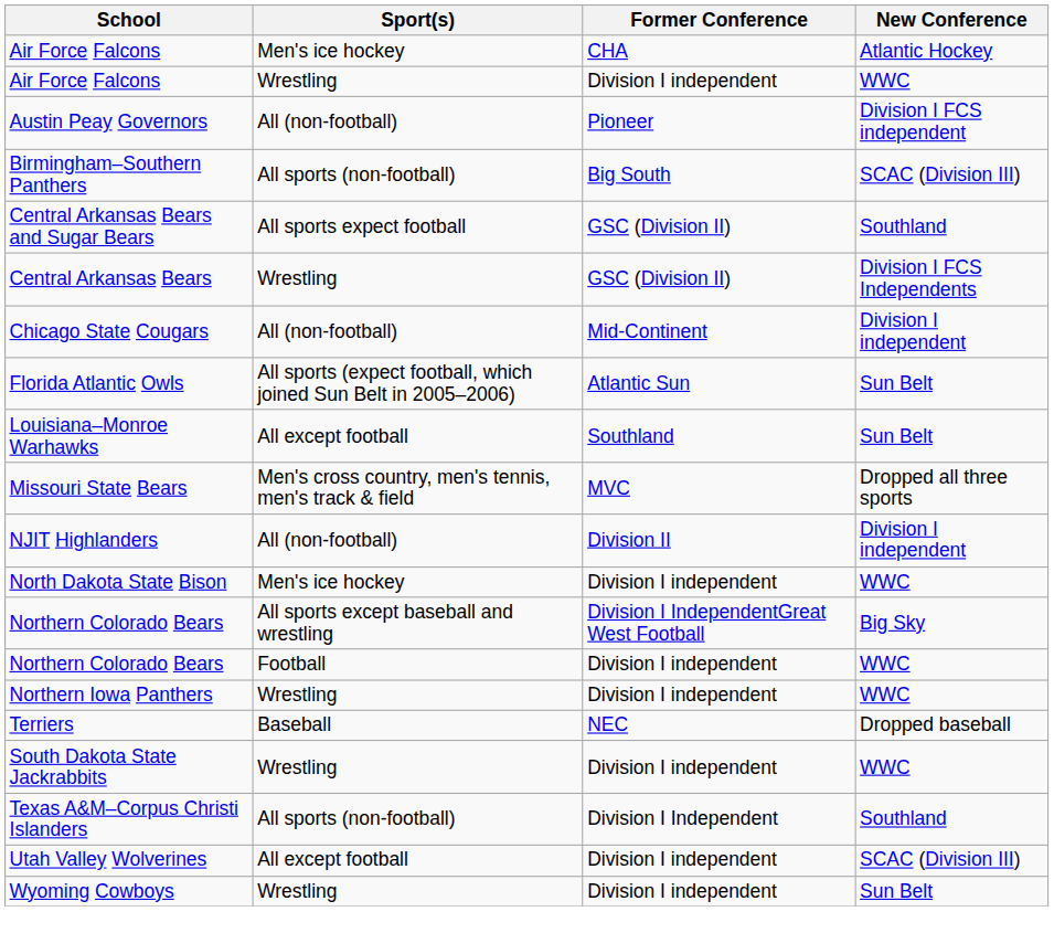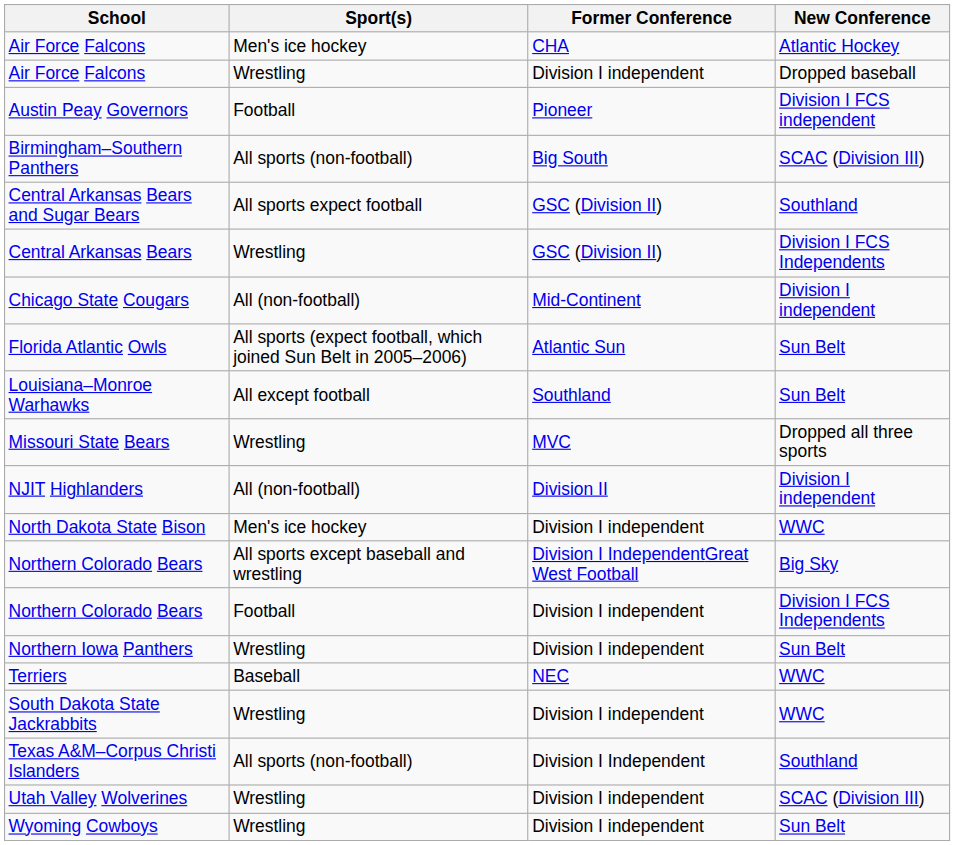 <table class="wikitable sortable">
 <tr>
 <th>School</th>
 <th>Sport(s)</th>
 <th>Former Conference</th>
 <th>New Conference</th>
 </tr>
 <tr>
 <td><a href='#'>Air Force</a> <a href='#'>Falcons</a></td>
 <td>Men's ice hockey</td>
 <td><a href='#'>CHA</a></td>
 <td><a href='#'>Atlantic Hockey</a></td>
 </tr>
 <tr>
 <td><a href='#'>Air Force</a> <a href='#'>Falcons</a></td>
 <td>Wrestling</td>
 <td>Division I independent</td>
-<td><a href='#'>WWC</a></td>
+<td>Dropped baseball</td>
 </tr>
 <tr>
 <td><a href='#'>Austin Peay</a> <a href='#'>Governors</a></td>
-<td>All (non-football)</td>
+<td>Football</td>
 <td><a href='#'>Pioneer</a></td>
 <td><a href='#'>Division I FCS independent</a></td>
 </tr>
 <tr>
 <td><a href='#'>Birmingham–Southern</a> <a href='#'>Panthers</a></td>
 <td>All sports (non-football)</td>
 <td><a href='#'>Big South</a></td>
 <td><a href='#'>SCAC</a> (<a href='#'>Division III</a>)</td>
 </tr>
 <tr>
 <td><a href='#'>Central Arkansas</a> <a href='#'>Bears and Sugar Bears</a></td>
 <td>All sports expect football</td>
 <td><a href='#'>GSC</a> (<a href='#'>Division II</a>)</td>
 <td><a href='#'>Southland</a></td>
 </tr>
 <tr>
 <td><a href='#'>Central Arkansas</a> <a href='#'>Bears</a></td>
 <td>Wrestling</td>
 <td><a href='#'>GSC</a> (<a href='#'>Division II</a>)</td>
 <td><a href='#'>Division I FCS Independents</a></td>
 </tr>
 <tr>
 <td><a href='#'>Chicago State</a> <a href='#'>Cougars</a></td>
 <td>All (non-football)</td>
 <td><a href='#'>Mid-Continent</a></td>
 <td><a href='#'>Division I independent</a></td>
 </tr>
 <tr>
 <td><a href='#'>Florida Atlantic</a> <a href='#'>Owls</a></td>
 <td>All sports (expect football, which joined Sun Belt in 2005–2006)</td>
 <td><a href='#'>Atlantic Sun</a></td>
 <td><a href='#'>Sun Belt</a></td>
 </tr>
 <tr>
 <td><a href='#'>Louisiana–Monroe</a> <a href='#'>Warhawks</a></td>
 <td>All except football</td>
 <td><a href='#'>Southland</a></td>
 <td><a href='#'>Sun Belt</a></td>
 </tr>
 <tr>
 <td><a href='#'>Missouri State</a> <a href='#'>Bears</a></td>
-<td>Men's cross country, men's tennis, men's track & field</td>
+<td>Wrestling</td>
 <td><a href='#'>MVC</a></td>
 <td>Dropped all three sports</td>
 </tr>
 <tr>
 <td><a href='#'>NJIT</a> <a href='#'>Highlanders</a></td>
 <td>All (non-football)</td>
 <td><a href='#'>Division II</a></td>
 <td><a href='#'>Division I independent</a></td>
 </tr>
 <tr>
 <td><a href='#'>North Dakota State</a> <a href='#'>Bison</a></td>
 <td>Men's ice hockey</td>
 <td>Division I independent</td>
 <td><a href='#'>WWC</a></td>
 </tr>
 <tr>
 <td><a href='#'>Northern Colorado</a> <a href='#'>Bears</a></td>
 <td>All sports except baseball and wrestling</td>
 <td><a href='#'>Division I Independent</a><a href='#'>Great West Football</a></td>
 <td><a href='#'>Big Sky</a></td>
 </tr>
 <tr>
 <td><a href='#'>Northern Colorado</a> <a href='#'>Bears</a></td>
 <td>Football</td>
 <td>Division I independent</td>
-<td><a href='#'>WWC</a></td>
+<td><a href='#'>Division I FCS Independents</a></td>
 </tr>
 <tr>
 <td><a href='#'>Northern Iowa</a> <a href='#'>Panthers</a></td>
 <td>Wrestling</td>
 <td>Division I independent</td>
-<td><a href='#'>WWC</a></td>
+<td><a href='#'>Sun Belt</a></td>
 </tr>
 <tr>
 <td> <a href='#'>Terriers</a></td>
 <td>Baseball</td>
 <td><a href='#'>NEC</a></td>
-<td>Dropped baseball</td>
+<td><a href='#'>WWC</a></td>
 </tr>
 <tr>
 <td><a href='#'>South Dakota State</a> <a href='#'>Jackrabbits</a></td>
 <td>Wrestling</td>
 <td>Division I independent</td>
 <td><a href='#'>WWC</a></td>
 </tr>
 <tr>
 <td><a href='#'>Texas A&M–Corpus Christi</a> <a href='#'>Islanders</a></td>
 <td>All sports (non-football)</td>
 <td>Division I Independent</td>
 <td><a href='#'>Southland</a></td>
 </tr>
 <tr>
 <td><a href='#'>Utah Valley</a> <a href='#'>Wolverines</a></td>
-<td>All except football</td>
+<td>Wrestling</td>
 <td>Division I independent</td>
 <td><a href='#'>SCAC</a> (<a href='#'>Division III</a>)</td>
 </tr>
 <tr>
 <td><a href='#'>Wyoming</a> <a href='#'>Cowboys</a></td>
 <td>Wrestling</td>
 <td>Division I independent</td>
 <td><a href='#'>Sun Belt</a></td>
 </tr>
 </table>
